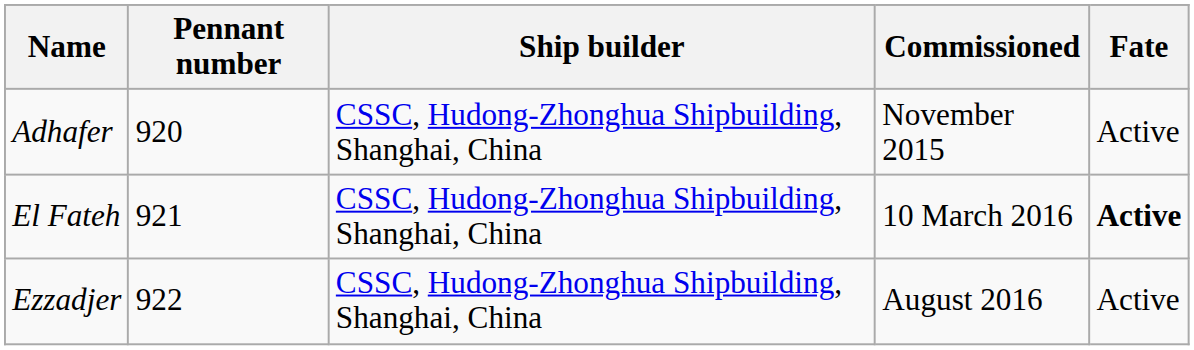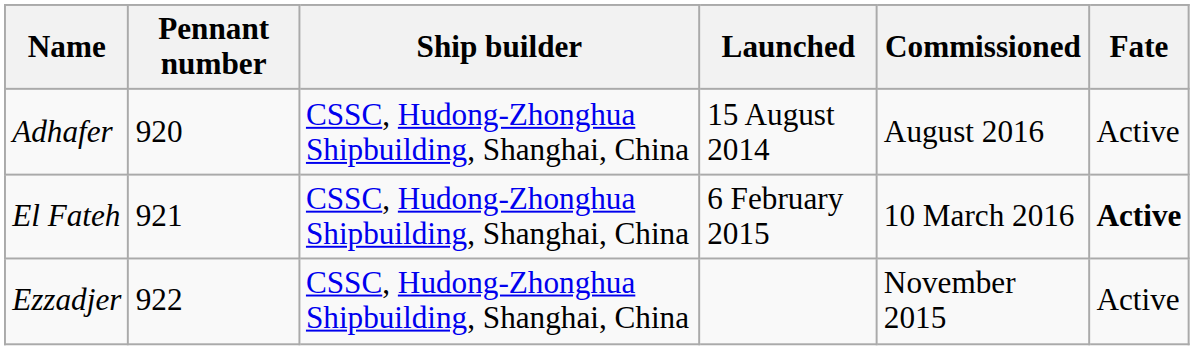 <table class="wikitable" style="text-align:left">
 <tr>
 <th>Name</th>
 <th>Pennant number</th>
 <th>Ship builder</th>
+<th>Launched</th>
 <th>Commissioned</th>
 <th>Fate</th>
 </tr>
 <tr>
 <td><em>Adhafer</em></td>
 <td>920</td>
 <td><a href='#'>CSSC</a>, <a href='#'>Hudong-Zhonghua Shipbuilding</a>, Shanghai, China</td>
-<td>November 2015</td>
+<td>15 August 2014</td>
+<td>August 2016</td>
 <td>Active</td>
 </tr>
 <tr>
 <td><em>El Fateh</em></td>
 <td>921</td>
 <td><a href='#'>CSSC</a>, <a href='#'>Hudong-Zhonghua Shipbuilding</a>, Shanghai, China</td>
+<td>6 February 2015</td>
 <td>10 March 2016</td>
 <td><strong>Active</strong></td>
 </tr>
 <tr>
 <td><em>Ezzadjer</em></td>
 <td>922</td>
 <td><a href='#'>CSSC</a>, <a href='#'>Hudong-Zhonghua Shipbuilding</a>, Shanghai, China</td>
-<td>August 2016</td>
+<td></td>
+<td>November 2015</td>
 <td>Active</td>
 </tr>
 </table>
